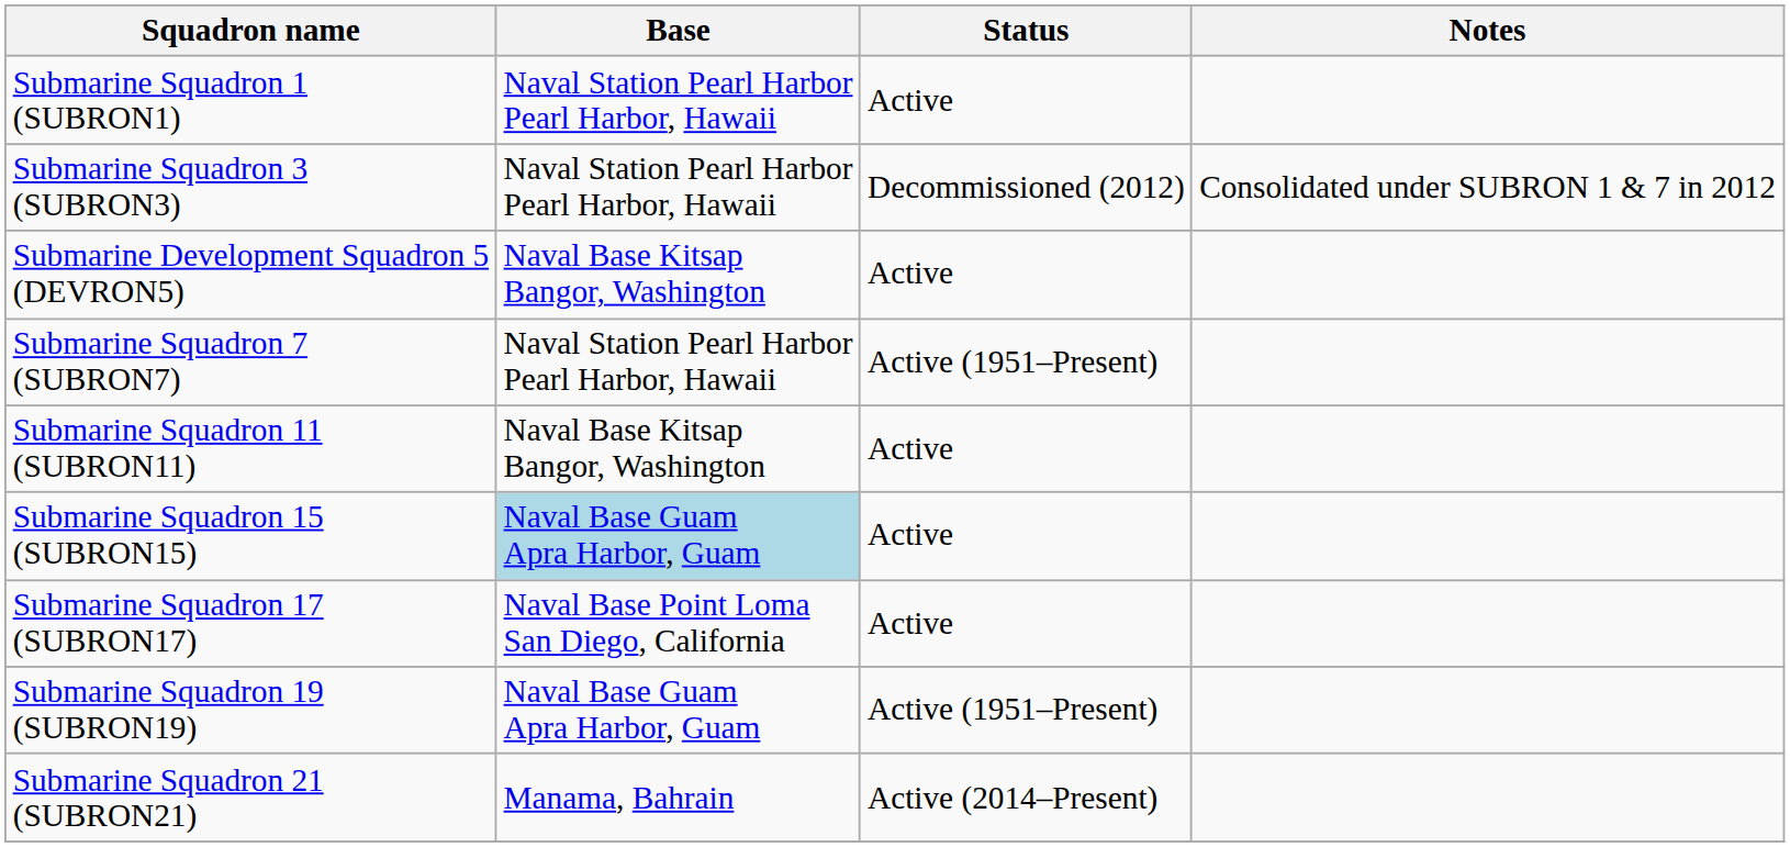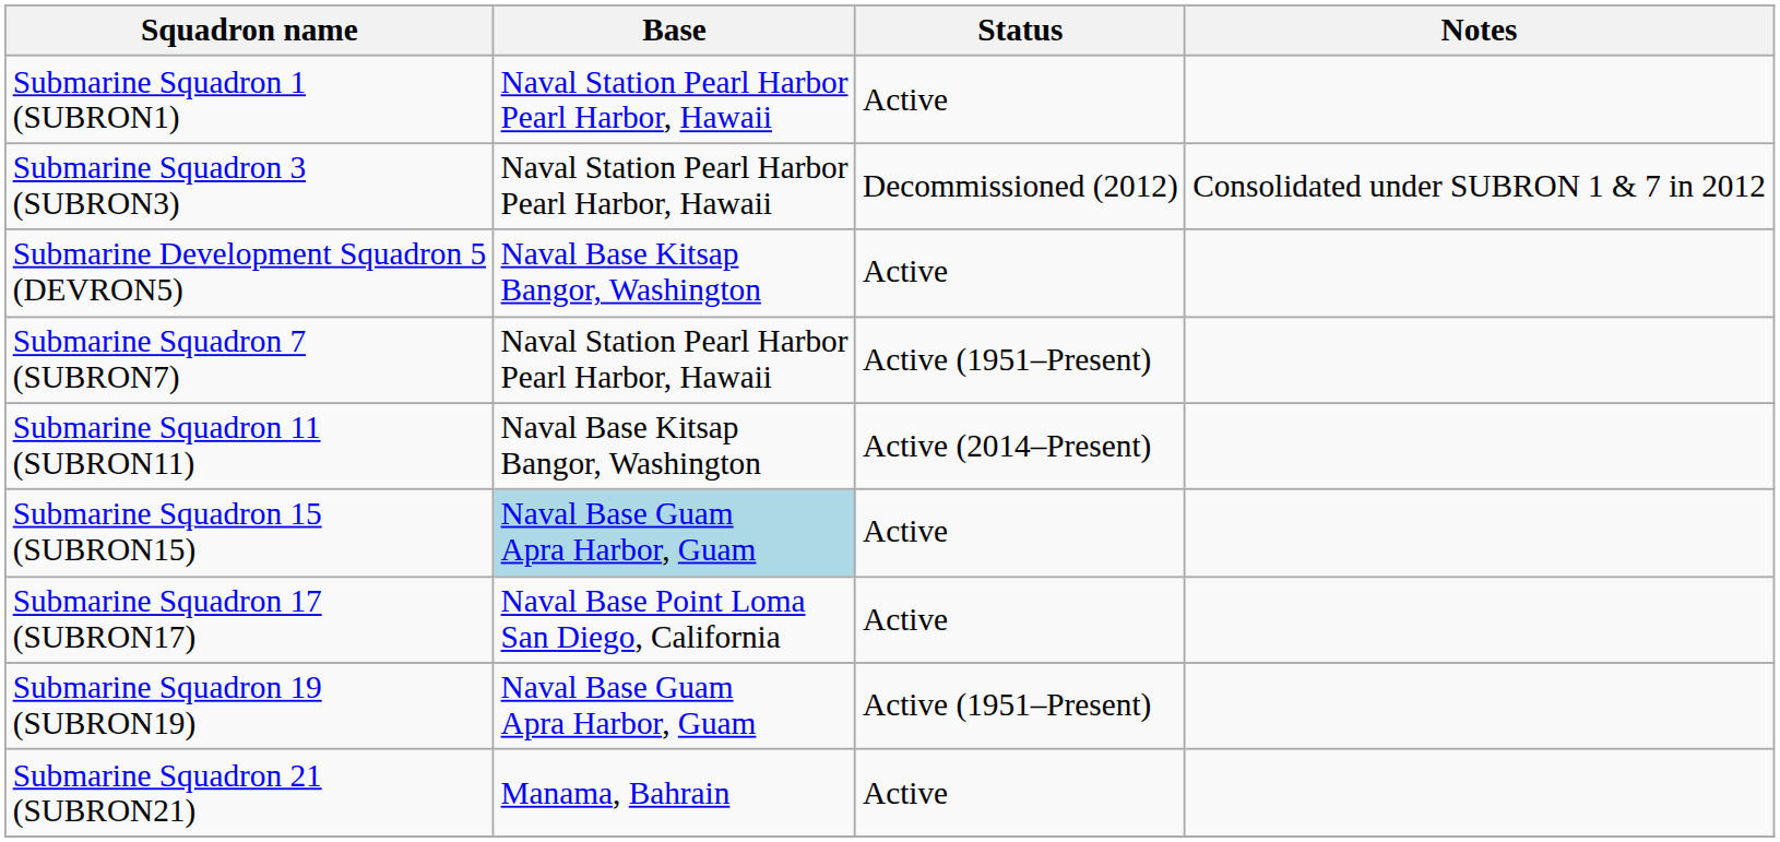 <table class="wikitable">
 <tr>
 <th>Squadron name</th>
 <th>Base</th>
 <th>Status</th>
 <th>Notes</th>
 </tr>
 <tr>
 <td><a href='#'>Submarine Squadron 1</a><br>(SUBRON1)</td>
 <td><a href='#'>Naval Station Pearl Harbor</a><br><a href='#'>Pearl Harbor</a>, <a href='#'>Hawaii</a></td>
 <td>Active</td>
 <td></td>
 </tr>
 <tr>
 <td><a href='#'>Submarine Squadron 3</a><br>(SUBRON3)</td>
 <td>Naval Station Pearl Harbor<br>Pearl Harbor, Hawaii</td>
 <td>Decommissioned (2012)</td>
 <td>Consolidated under SUBRON 1 & 7 in 2012</td>
 </tr>
 <tr>
 <td><a href='#'>Submarine Development Squadron 5</a><br>(DEVRON5)</td>
 <td><a href='#'>Naval Base Kitsap</a><br><a href='#'>Bangor, Washington</a></td>
 <td>Active</td>
 <td></td>
 </tr>
 <tr>
 <td><a href='#'>Submarine Squadron 7</a> <br>(SUBRON7)</td>
 <td>Naval Station Pearl Harbor<br>Pearl Harbor, Hawaii</td>
 <td>Active (1951–Present)</td>
 <td></td>
 </tr>
 <tr>
 <td><a href='#'>Submarine Squadron 11</a><br>(SUBRON11)</td>
 <td>Naval Base Kitsap<br>Bangor, Washington</td>
-<td>Active</td>
+<td>Active (2014–Present)</td>
 <td></td>
 </tr>
 <tr>
 <td><a href='#'>Submarine Squadron 15</a><br>(SUBRON15)</td>
 <td style="background: lightblue;"><a href='#'>Naval Base Guam</a><br><a href='#'>Apra Harbor</a>, <a href='#'>Guam</a></td>
 <td>Active</td>
 <td></td>
 </tr>
 <tr>
 <td><a href='#'>Submarine Squadron 17</a><br>(SUBRON17)</td>
 <td><a href='#'>Naval Base Point Loma</a><br><a href='#'>San Diego</a>, California</td>
 <td>Active</td>
 <td></td>
 </tr>
 <tr>
 <td><a href='#'>Submarine Squadron 19</a><br>(SUBRON19)</td>
 <td><a href='#'>Naval Base Guam</a><br><a href='#'>Apra Harbor</a>, <a href='#'>Guam</a></td>
 <td>Active (1951–Present)</td>
 <td></td>
 </tr>
 <tr>
 <td><a href='#'>Submarine Squadron 21</a><br>(SUBRON21)</td>
 <td><a href='#'>Manama</a>, <a href='#'>Bahrain</a></td>
-<td>Active (2014–Present)</td>
+<td>Active</td>
 <td></td>
 </tr>
 <tr>
 </tr>
 </table>
